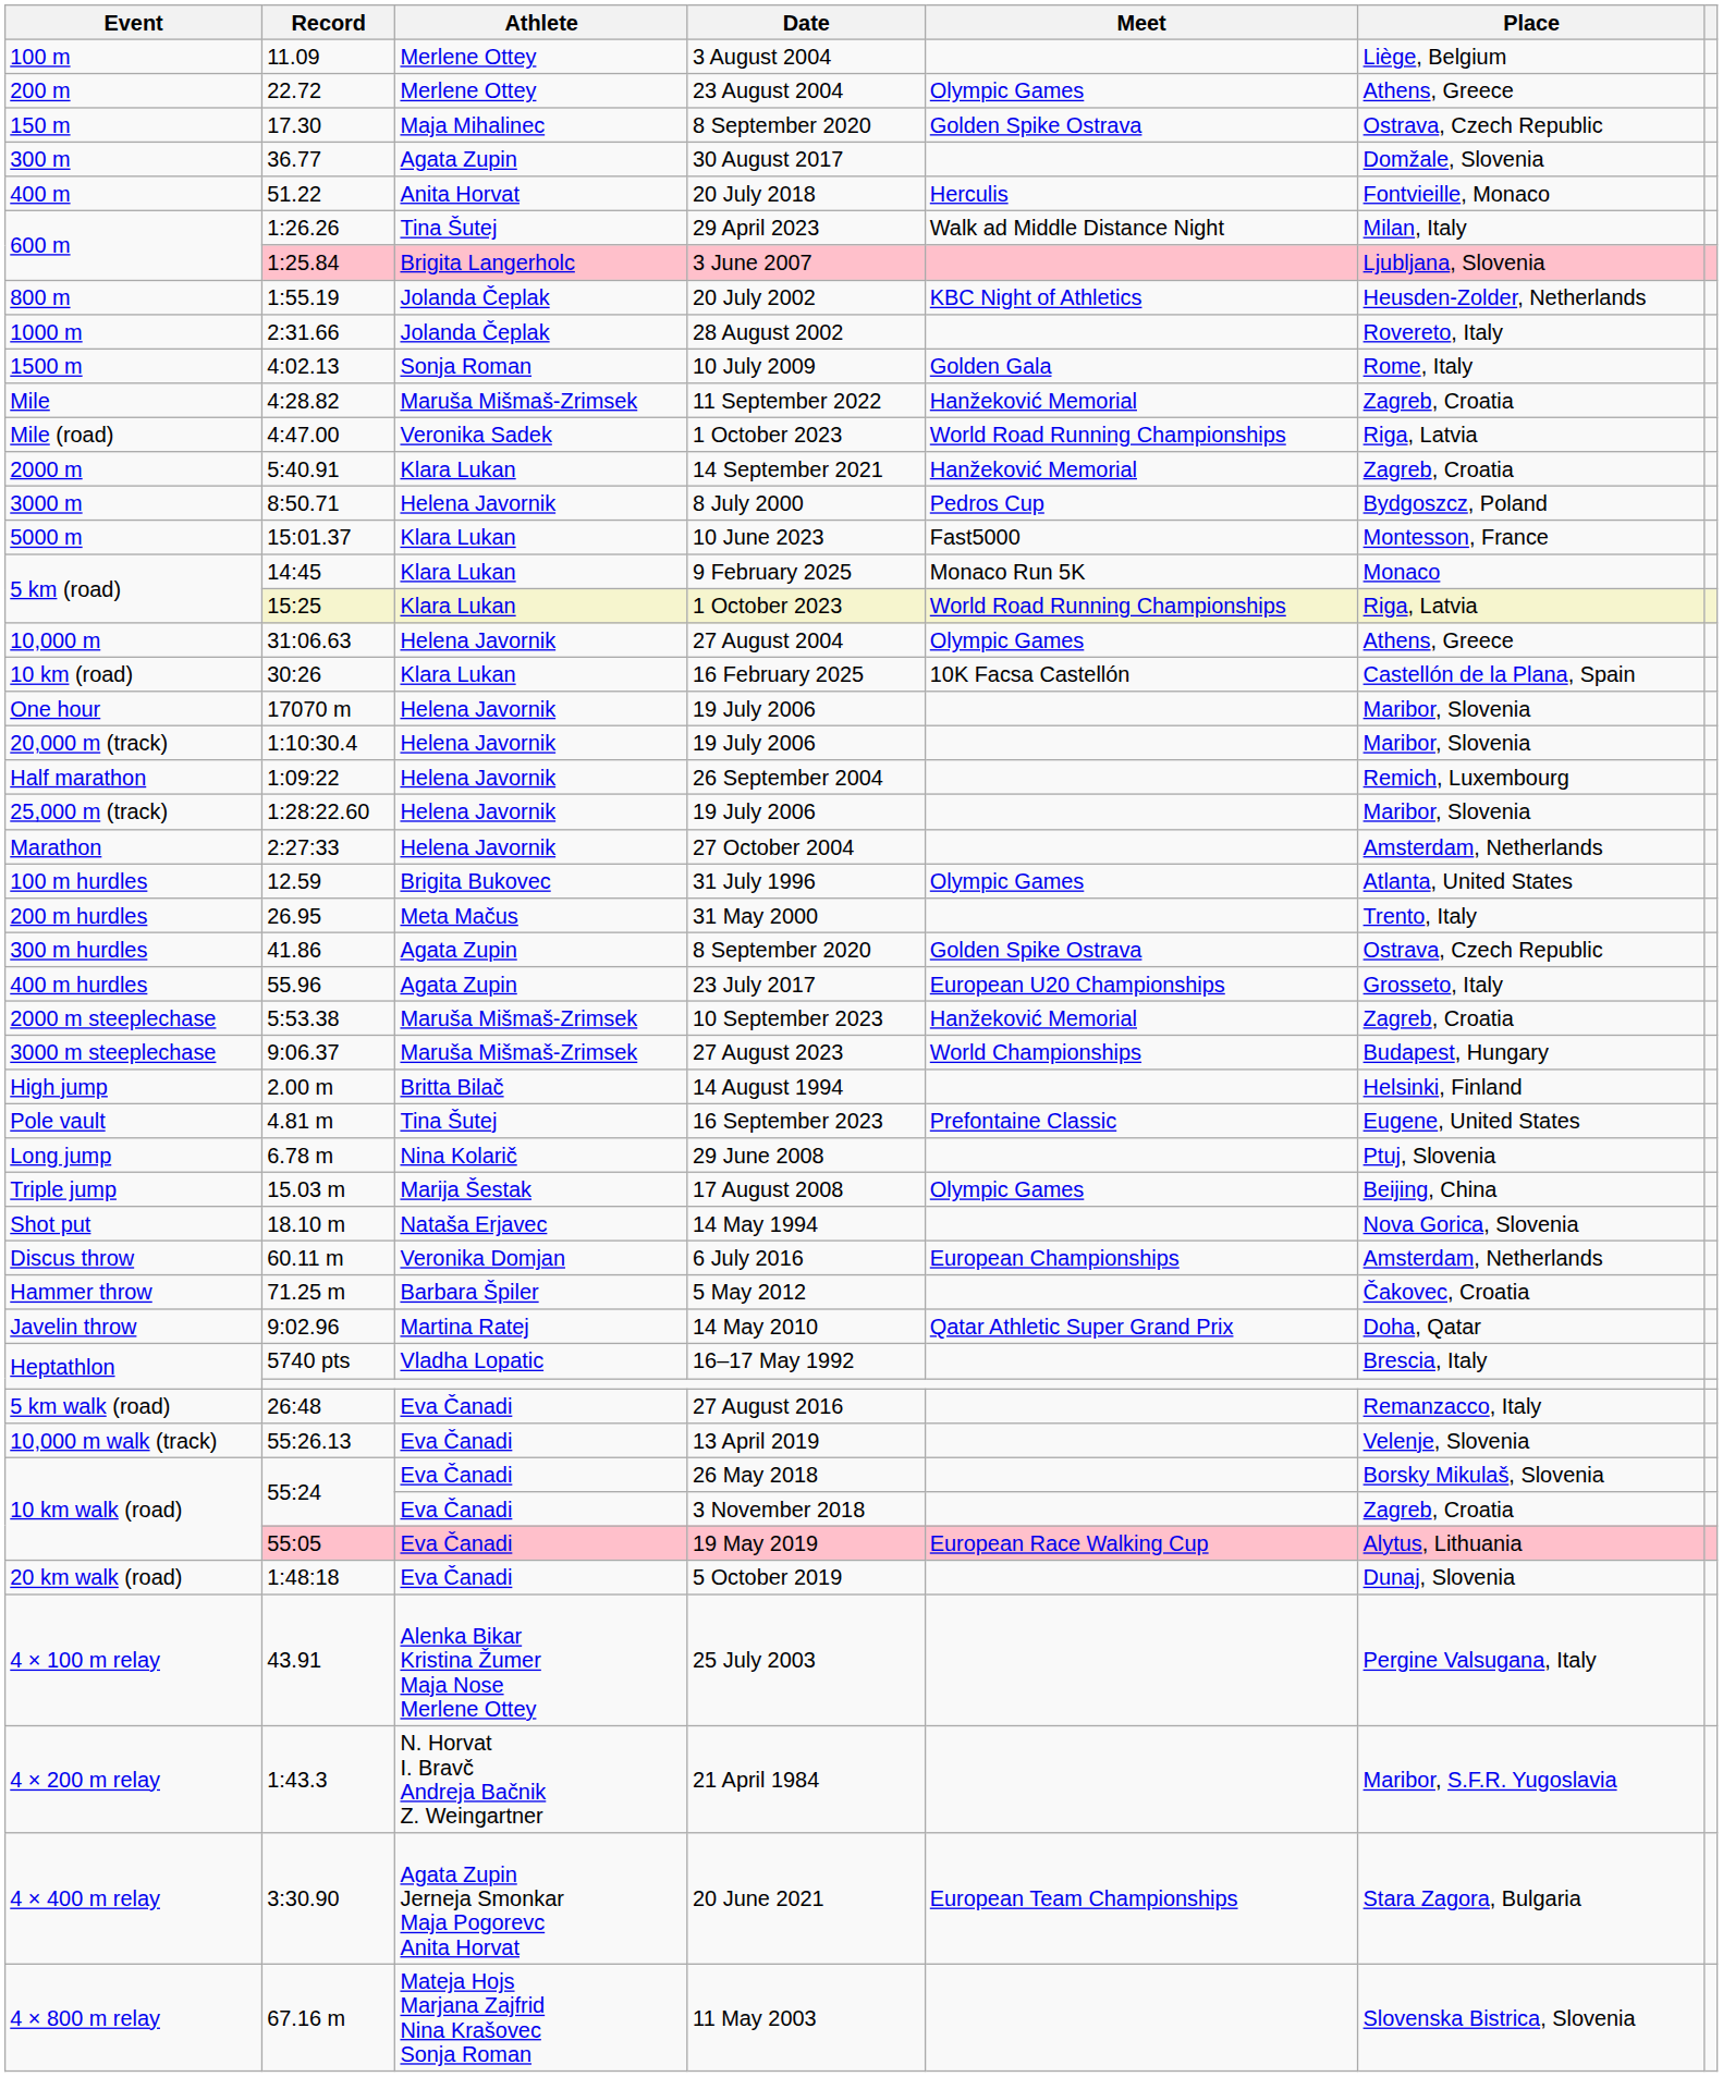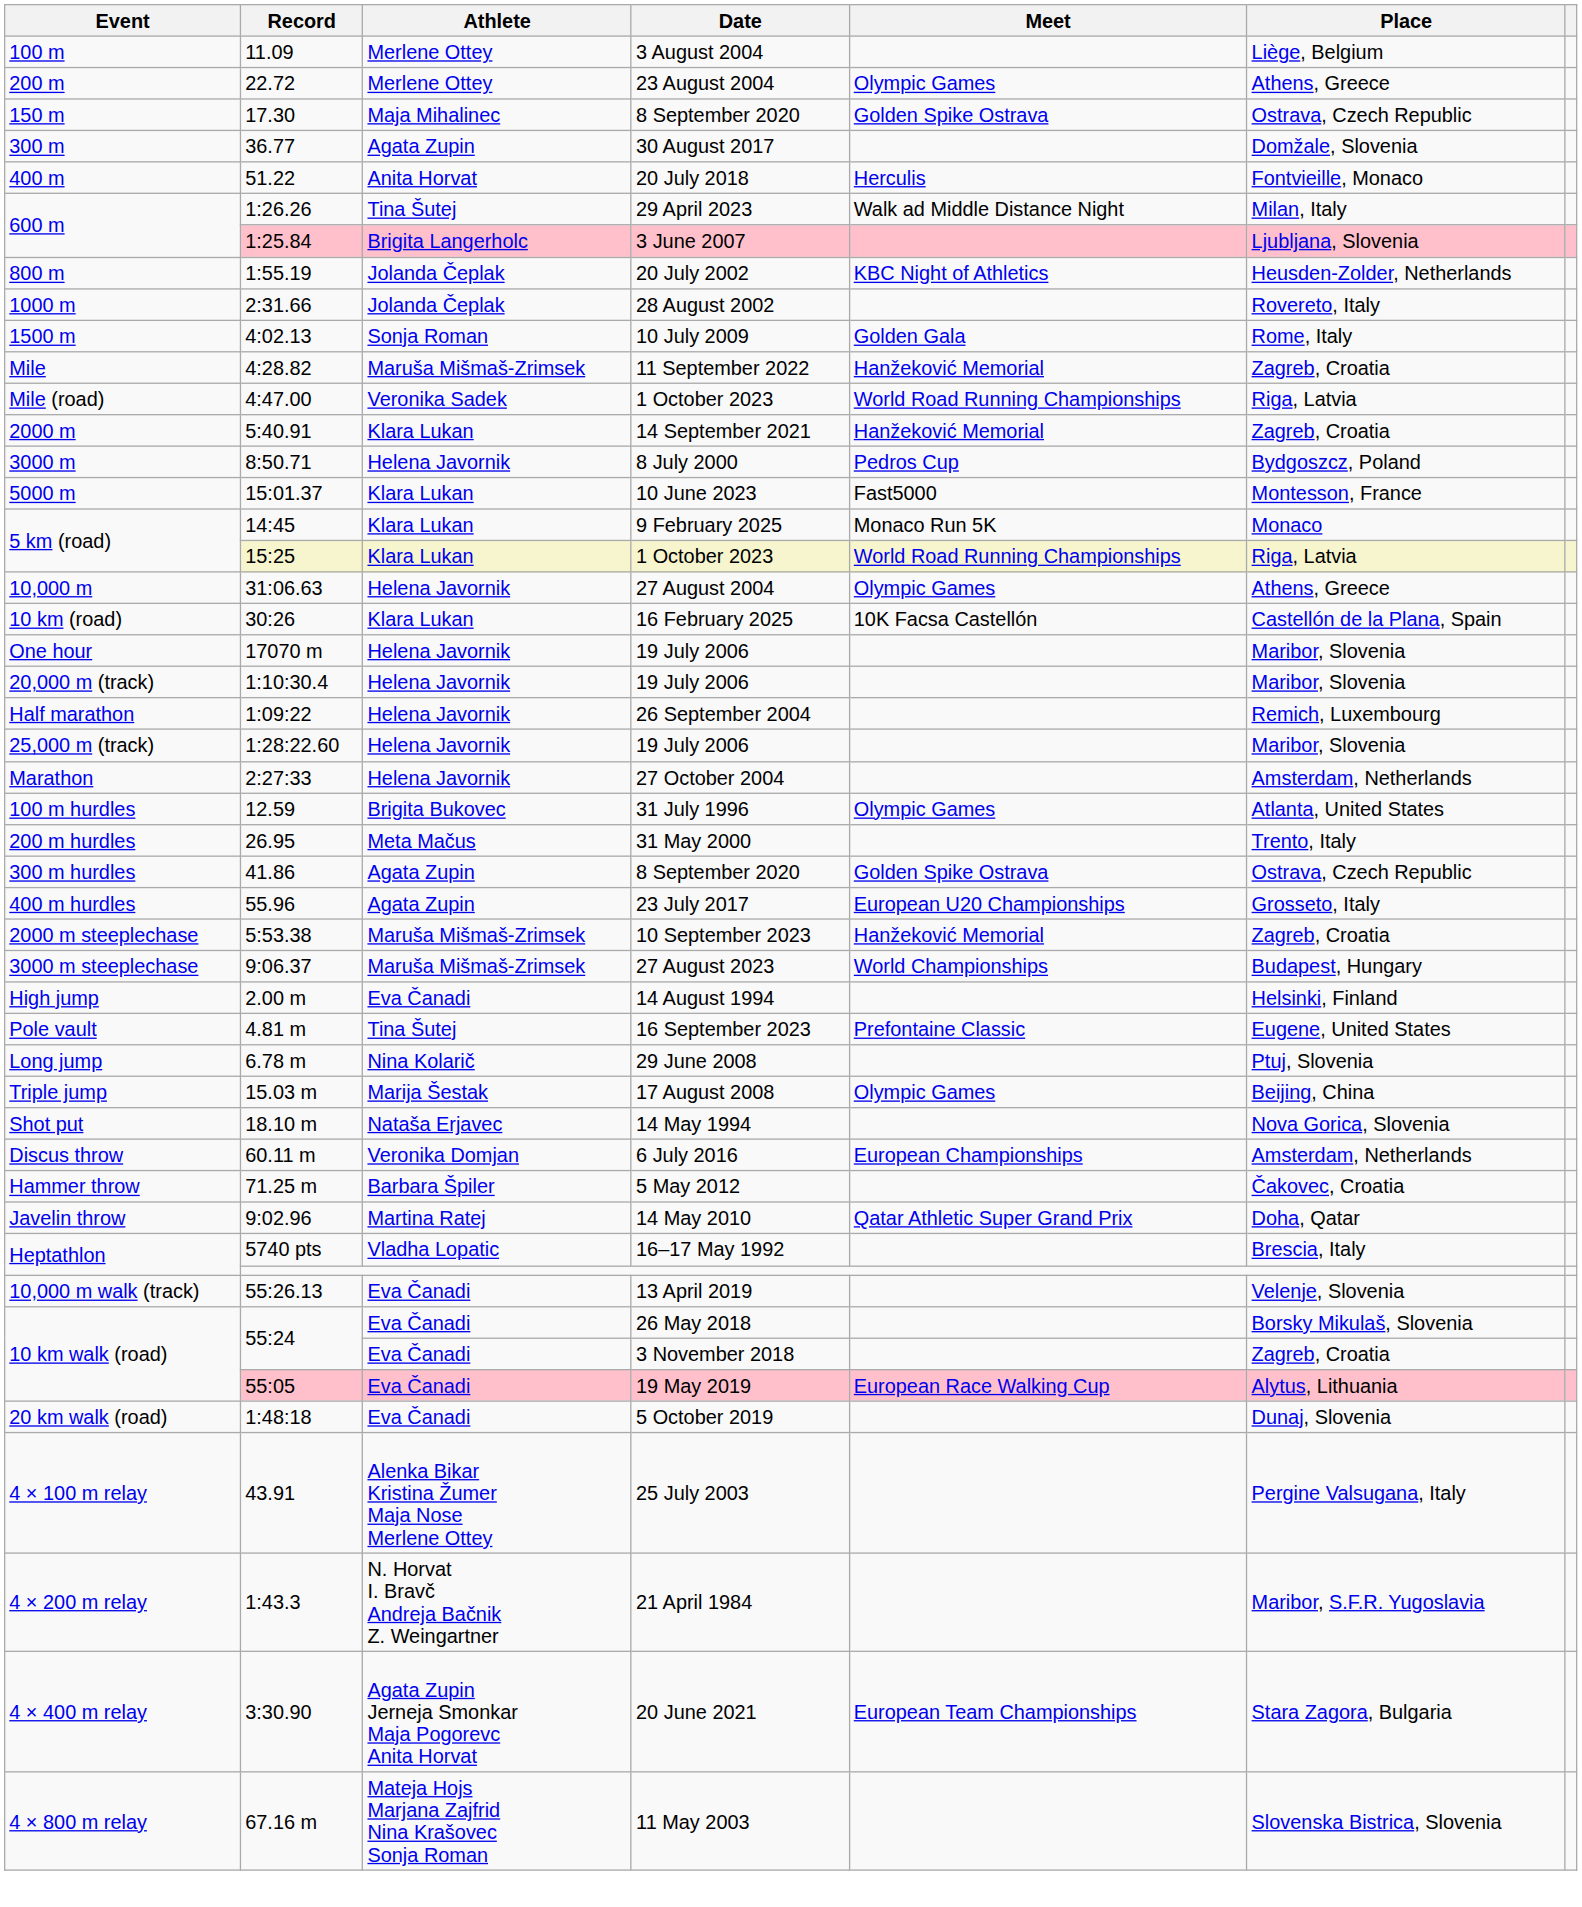 <table class="wikitable" style="font-size:95%; width: 95%;">
 <tr>
 <th>Event</th>
 <th>Record</th>
 <th>Athlete</th>
 <th>Date</th>
 <th>Meet</th>
 <th>Place</th>
 <th></th>
 </tr>
 <tr>
 <td><a href='#'>100 m</a></td>
 <td>11.09 </td>
 <td><a href='#'>Merlene Ottey</a></td>
 <td>3 August 2004</td>
 <td></td>
 <td><a href='#'>Liège</a>, Belgium</td>
 <td></td>
 </tr>
 <tr>
 <td><a href='#'>200 m</a></td>
 <td>22.72 </td>
 <td><a href='#'>Merlene Ottey</a></td>
 <td>23 August 2004</td>
 <td><a href='#'>Olympic Games</a></td>
 <td><a href='#'>Athens</a>, Greece</td>
 <td></td>
 </tr>
 <tr>
 <td><a href='#'>150 m</a></td>
 <td>17.30 </td>
 <td><a href='#'>Maja Mihalinec</a></td>
 <td>8 September 2020</td>
 <td><a href='#'>Golden Spike Ostrava</a></td>
 <td><a href='#'>Ostrava</a>, Czech Republic</td>
 <td></td>
 </tr>
 <tr>
 <td><a href='#'>300 m</a></td>
 <td>36.77</td>
 <td><a href='#'>Agata Zupin</a></td>
 <td>30 August 2017</td>
 <td></td>
 <td><a href='#'>Domžale</a>, Slovenia</td>
 <td></td>
 </tr>
 <tr>
 <td><a href='#'>400 m</a></td>
 <td>51.22</td>
 <td><a href='#'>Anita Horvat</a></td>
 <td>20 July 2018</td>
 <td><a href='#'>Herculis</a></td>
 <td><a href='#'>Fontvieille</a>, Monaco</td>
 <td></td>
 </tr>
 <tr>
 <td rowspan=2><a href='#'>600 m</a></td>
 <td>1:26.26</td>
 <td><a href='#'>Tina Šutej</a></td>
 <td>29 April 2023</td>
 <td>Walk ad Middle Distance Night</td>
 <td><a href='#'>Milan</a>, Italy</td>
 <td></td>
 </tr>
 <tr style="background:pink">
 <td>1:25.84</td>
 <td><a href='#'>Brigita Langerholc</a></td>
 <td>3 June 2007</td>
 <td></td>
 <td><a href='#'>Ljubljana</a>, Slovenia</td>
 <td></td>
 </tr>
 <tr>
 <td><a href='#'>800 m</a></td>
 <td>1:55.19</td>
 <td><a href='#'>Jolanda Čeplak</a></td>
 <td>20 July 2002</td>
 <td><a href='#'>KBC Night of Athletics</a></td>
 <td><a href='#'>Heusden-Zolder</a>, Netherlands</td>
 <td></td>
 </tr>
 <tr>
 <td><a href='#'>1000 m</a></td>
 <td>2:31.66</td>
 <td><a href='#'>Jolanda Čeplak</a></td>
 <td>28 August 2002</td>
 <td></td>
 <td><a href='#'>Rovereto</a>, Italy</td>
 <td></td>
 </tr>
 <tr>
 <td><a href='#'>1500 m</a></td>
 <td>4:02.13</td>
 <td><a href='#'>Sonja Roman</a></td>
 <td>10 July 2009</td>
 <td><a href='#'>Golden Gala</a></td>
 <td><a href='#'>Rome</a>, Italy</td>
 <td></td>
 </tr>
 <tr>
 <td><a href='#'>Mile</a></td>
 <td>4:28.82</td>
 <td><a href='#'>Maruša Mišmaš-Zrimsek</a></td>
 <td>11 September 2022</td>
 <td><a href='#'>Hanžeković Memorial</a></td>
 <td><a href='#'>Zagreb</a>, Croatia</td>
 </tr>
 <tr>
 <td><a href='#'>Mile</a> (road)</td>
 <td>4:47.00 </td>
 <td><a href='#'>Veronika Sadek</a></td>
 <td>1 October 2023</td>
 <td><a href='#'>World Road Running Championships</a></td>
 <td><a href='#'>Riga</a>, Latvia</td>
 <td></td>
 </tr>
 <tr>
 <td><a href='#'>2000 m</a></td>
 <td>5:40.91</td>
 <td><a href='#'>Klara Lukan</a></td>
 <td>14 September 2021</td>
 <td><a href='#'>Hanžeković Memorial</a></td>
 <td><a href='#'>Zagreb</a>, Croatia</td>
 <td></td>
 </tr>
 <tr>
 <td><a href='#'>3000 m</a></td>
 <td>8:50.71</td>
 <td><a href='#'>Helena Javornik</a></td>
 <td>8 July 2000</td>
 <td><a href='#'>Pedros Cup</a></td>
 <td><a href='#'>Bydgoszcz</a>, Poland</td>
 <td></td>
 </tr>
 <tr>
 <td><a href='#'>5000 m</a></td>
 <td>15:01.37</td>
 <td><a href='#'>Klara Lukan</a></td>
 <td>10 June 2023</td>
 <td>Fast5000</td>
 <td><a href='#'>Montesson</a>, France</td>
 <td></td>
 </tr>
 <tr>
 <td rowspan=2><a href='#'>5 km</a> (road)</td>
 <td>14:45 </td>
 <td><a href='#'>Klara Lukan</a></td>
 <td>9 February 2025</td>
 <td>Monaco Run 5K</td>
 <td><a href='#'>Monaco</a></td>
 <td></td>
 </tr>
 <tr style="background:#f6F5CE;">
 <td>15:25 </td>
 <td><a href='#'>Klara Lukan</a></td>
 <td>1 October 2023</td>
 <td><a href='#'>World Road Running Championships</a></td>
 <td><a href='#'>Riga</a>, Latvia</td>
 <td></td>
 </tr>
 <tr>
 <td><a href='#'>10,000 m</a></td>
 <td>31:06.63</td>
 <td><a href='#'>Helena Javornik</a></td>
 <td>27 August 2004</td>
 <td><a href='#'>Olympic Games</a></td>
 <td><a href='#'>Athens</a>, Greece</td>
 <td></td>
 </tr>
 <tr>
 <td><a href='#'>10 km</a> (road)</td>
 <td>30:26</td>
 <td><a href='#'>Klara Lukan</a></td>
 <td>16 February 2025</td>
 <td>10K Facsa Castellón</td>
 <td><a href='#'>Castellón de la Plana</a>, Spain</td>
 <td></td>
 </tr>
 <tr>
 <td><a href='#'>One hour</a></td>
 <td>17070 m</td>
 <td><a href='#'>Helena Javornik</a></td>
 <td>19 July 2006</td>
 <td></td>
 <td><a href='#'>Maribor</a>, Slovenia</td>
 <td></td>
 </tr>
 <tr>
 <td><a href='#'>20,000 m</a> (track)</td>
 <td>1:10:30.4</td>
 <td><a href='#'>Helena Javornik</a></td>
 <td>19 July 2006</td>
 <td></td>
 <td><a href='#'>Maribor</a>, Slovenia</td>
 <td></td>
 </tr>
 <tr>
 <td><a href='#'>Half marathon</a></td>
 <td>1:09:22</td>
 <td><a href='#'>Helena Javornik</a></td>
 <td>26 September 2004</td>
 <td></td>
 <td><a href='#'>Remich</a>, Luxembourg</td>
 <td></td>
 </tr>
 <tr>
 <td><a href='#'>25,000 m</a> (track)</td>
 <td>1:28:22.60</td>
 <td><a href='#'>Helena Javornik</a></td>
 <td>19 July 2006</td>
 <td></td>
 <td><a href='#'>Maribor</a>, Slovenia</td>
 <td></td>
 </tr>
 <tr>
 <td><a href='#'>Marathon</a></td>
 <td>2:27:33</td>
 <td><a href='#'>Helena Javornik</a></td>
 <td>27 October 2004</td>
 <td></td>
 <td><a href='#'>Amsterdam</a>, Netherlands</td>
 <td></td>
 </tr>
 <tr>
 <td><a href='#'>100 m hurdles</a></td>
 <td>12.59 </td>
 <td><a href='#'>Brigita Bukovec</a></td>
 <td>31 July 1996</td>
 <td><a href='#'>Olympic Games</a></td>
 <td><a href='#'>Atlanta</a>, United States</td>
 <td></td>
 </tr>
 <tr>
 <td><a href='#'>200 m hurdles</a></td>
 <td>26.95 </td>
 <td><a href='#'>Meta Mačus</a></td>
 <td>31 May 2000</td>
 <td></td>
 <td><a href='#'>Trento</a>, Italy</td>
 <td></td>
 </tr>
 <tr>
 <td><a href='#'>300 m hurdles</a></td>
 <td>41.86</td>
 <td><a href='#'>Agata Zupin</a></td>
 <td>8 September 2020</td>
 <td><a href='#'>Golden Spike Ostrava</a></td>
 <td><a href='#'>Ostrava</a>, Czech Republic</td>
 <td></td>
 </tr>
 <tr>
 <td><a href='#'>400 m hurdles</a></td>
 <td>55.96</td>
 <td><a href='#'>Agata Zupin</a></td>
 <td>23 July 2017</td>
 <td><a href='#'>European U20 Championships</a></td>
 <td><a href='#'>Grosseto</a>, Italy</td>
 <td></td>
 </tr>
 <tr>
 <td><a href='#'>2000 m steeplechase</a></td>
 <td>5:53.38</td>
 <td><a href='#'>Maruša Mišmaš-Zrimsek</a></td>
 <td>10 September 2023</td>
 <td><a href='#'>Hanžeković Memorial</a></td>
 <td><a href='#'>Zagreb</a>, Croatia</td>
 <td></td>
 </tr>
 <tr>
 <td><a href='#'>3000 m steeplechase</a></td>
 <td>9:06.37</td>
 <td><a href='#'>Maruša Mišmaš-Zrimsek</a></td>
 <td>27 August 2023</td>
 <td><a href='#'>World Championships</a></td>
 <td><a href='#'>Budapest</a>, Hungary</td>
 <td></td>
 </tr>
 <tr>
 <td><a href='#'>High jump</a></td>
 <td>2.00 m</td>
-<td><a href='#'>Britta Bilač</a></td>
+<td><a href='#'>Eva Čanadi</a></td>
 <td>14 August 1994</td>
 <td></td>
 <td><a href='#'>Helsinki</a>, Finland</td>
 <td></td>
 </tr>
 <tr>
 <td><a href='#'>Pole vault</a></td>
 <td>4.81 m</td>
 <td><a href='#'>Tina Šutej</a></td>
 <td>16 September 2023</td>
 <td><a href='#'>Prefontaine Classic</a></td>
 <td><a href='#'>Eugene</a>, United States</td>
 <td></td>
 </tr>
 <tr>
 <td><a href='#'>Long jump</a></td>
 <td>6.78 m </td>
 <td><a href='#'>Nina Kolarič</a></td>
 <td>29 June 2008</td>
 <td></td>
 <td><a href='#'>Ptuj</a>, Slovenia</td>
 <td></td>
 </tr>
 <tr>
 <td><a href='#'>Triple jump</a></td>
 <td>15.03 m </td>
 <td><a href='#'>Marija Šestak</a></td>
 <td>17 August 2008</td>
 <td><a href='#'>Olympic Games</a></td>
 <td><a href='#'>Beijing</a>, China</td>
 <td></td>
 </tr>
 <tr>
 <td><a href='#'>Shot put</a></td>
 <td>18.10 m</td>
 <td><a href='#'>Nataša Erjavec</a></td>
 <td>14 May 1994</td>
 <td></td>
 <td><a href='#'>Nova Gorica</a>, Slovenia</td>
 <td></td>
 </tr>
 <tr>
 <td><a href='#'>Discus throw</a></td>
 <td>60.11 m</td>
 <td><a href='#'>Veronika Domjan</a></td>
 <td>6 July 2016</td>
 <td><a href='#'>European Championships</a></td>
 <td><a href='#'>Amsterdam</a>, Netherlands</td>
 <td></td>
 </tr>
 <tr>
 <td><a href='#'>Hammer throw</a></td>
 <td>71.25 m</td>
 <td><a href='#'>Barbara Špiler</a></td>
 <td>5 May 2012</td>
 <td></td>
 <td><a href='#'>Čakovec</a>, Croatia</td>
 <td></td>
 </tr>
 <tr>
 <td><a href='#'>Javelin throw</a></td>
 <td>9:02.96</td>
 <td><a href='#'>Martina Ratej</a></td>
 <td>14 May 2010</td>
 <td><a href='#'>Qatar Athletic Super Grand Prix</a></td>
 <td><a href='#'>Doha</a>, Qatar</td>
 <td></td>
 </tr>
 <tr>
 <td rowspan=2><a href='#'>Heptathlon</a></td>
 <td>5740 pts</td>
 <td><a href='#'>Vladha Lopatic</a></td>
 <td>16–17 May 1992</td>
 <td></td>
 <td><a href='#'>Brescia</a>, Italy</td>
 <td></td>
 </tr>
 <tr>
 <td colspan=5></td>
 <td></td>
 </tr>
 <tr>
-<td><a href='#'>5 km walk</a> (road)</td>
-<td>26:48</td>
-<td><a href='#'>Eva Čanadi</a></td>
-<td>27 August 2016</td>
-<td></td>
-<td><a href='#'>Remanzacco</a>, Italy</td>
-<td></td>
-</tr>
-<tr>
 <td><a href='#'>10,000 m walk</a> (track)</td>
 <td>55:26.13</td>
 <td><a href='#'>Eva Čanadi</a></td>
 <td>13 April 2019</td>
 <td></td>
 <td><a href='#'>Velenje</a>, Slovenia</td>
 <td></td>
 </tr>
 <tr>
 <td rowspan=3><a href='#'>10 km walk</a> (road)</td>
 <td rowspan=2>55:24</td>
 <td><a href='#'>Eva Čanadi</a></td>
 <td>26 May 2018</td>
 <td></td>
 <td><a href='#'>Borsky Mikulaš</a>, Slovenia</td>
 <td></td>
 </tr>
 <tr>
 <td><a href='#'>Eva Čanadi</a></td>
 <td>3 November 2018</td>
 <td></td>
 <td><a href='#'>Zagreb</a>, Croatia</td>
 <td></td>
 </tr>
 <tr style="background:pink">
 <td>55:05</td>
 <td><a href='#'>Eva Čanadi</a></td>
 <td>19 May 2019</td>
 <td><a href='#'>European Race Walking Cup</a></td>
 <td><a href='#'>Alytus</a>, Lithuania</td>
 <td></td>
 </tr>
 <tr>
 <td><a href='#'>20 km walk</a> (road)</td>
 <td>1:48:18</td>
 <td><a href='#'>Eva Čanadi</a></td>
 <td>5 October 2019</td>
 <td></td>
 <td><a href='#'>Dunaj</a>, Slovenia</td>
 <td></td>
 </tr>
 <tr>
 <td><a href='#'>4 × 100 m relay</a></td>
 <td>43.91</td>
 <td><br><a href='#'>Alenka Bikar</a><br><a href='#'>Kristina Žumer</a><br><a href='#'>Maja Nose</a><br><a href='#'>Merlene Ottey</a></td>
 <td>25 July 2003</td>
 <td></td>
 <td><a href='#'>Pergine Valsugana</a>, Italy</td>
 <td></td>
 </tr>
 <tr>
 <td><a href='#'>4 × 200 m relay</a></td>
 <td>1:43.3</td>
 <td>N. Horvat<br>I. Bravč<br><a href='#'>Andreja Bačnik</a><br>Z. Weingartner</td>
 <td>21 April 1984</td>
 <td></td>
 <td><a href='#'>Maribor</a>, <a href='#'>S.F.R. Yugoslavia</a></td>
 <td></td>
 </tr>
 <tr>
 <td><a href='#'>4 × 400 m relay</a></td>
 <td>3:30.90</td>
 <td><br><a href='#'>Agata Zupin</a><br>Jerneja Smonkar<br><a href='#'>Maja Pogorevc</a><br><a href='#'>Anita Horvat</a></td>
 <td>20 June 2021</td>
 <td><a href='#'>European Team Championships</a></td>
 <td><a href='#'>Stara Zagora</a>, Bulgaria</td>
 <td></td>
 </tr>
 <tr>
 <td><a href='#'>4 × 800 m relay</a></td>
 <td>67.16 m</td>
 <td><a href='#'>Mateja Hojs</a><br><a href='#'>Marjana Zajfrid</a><br><a href='#'>Nina Krašovec</a><br><a href='#'>Sonja Roman</a></td>
 <td>11 May 2003</td>
 <td></td>
 <td><a href='#'>Slovenska Bistrica</a>, Slovenia</td>
 <td></td>
 </tr>
 </table>
